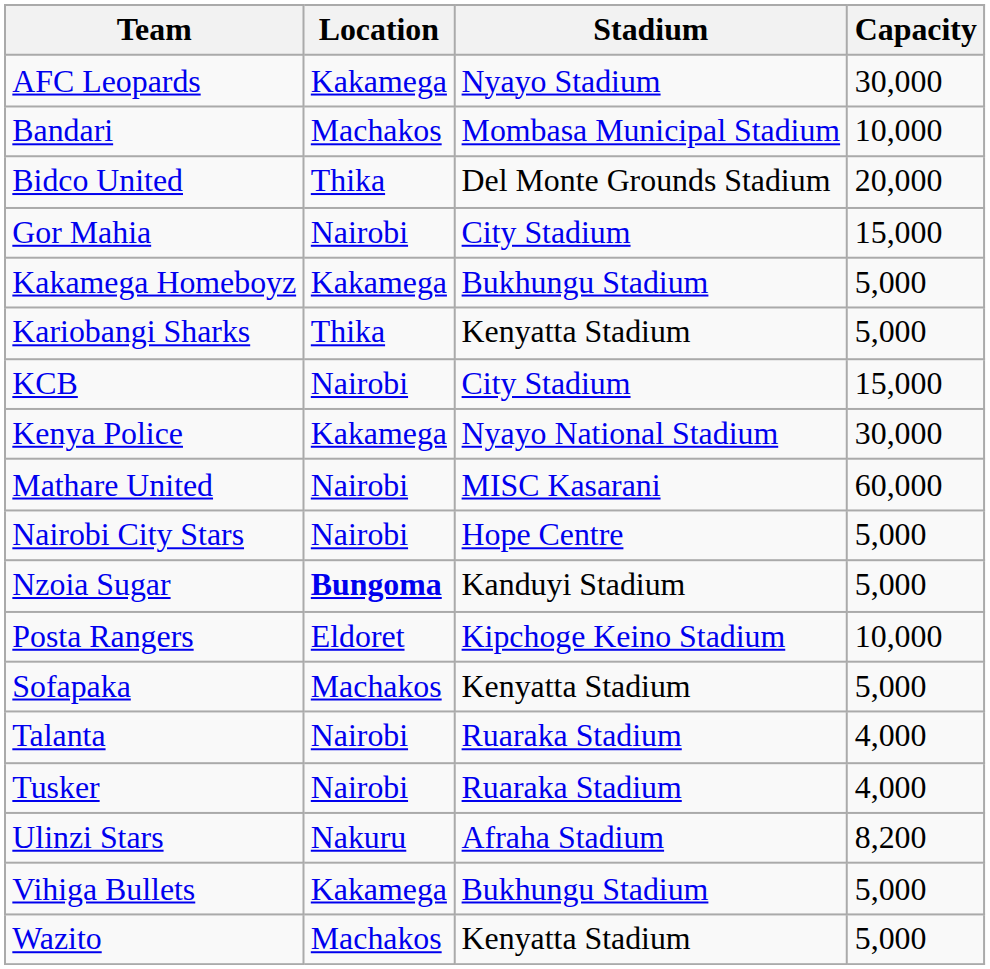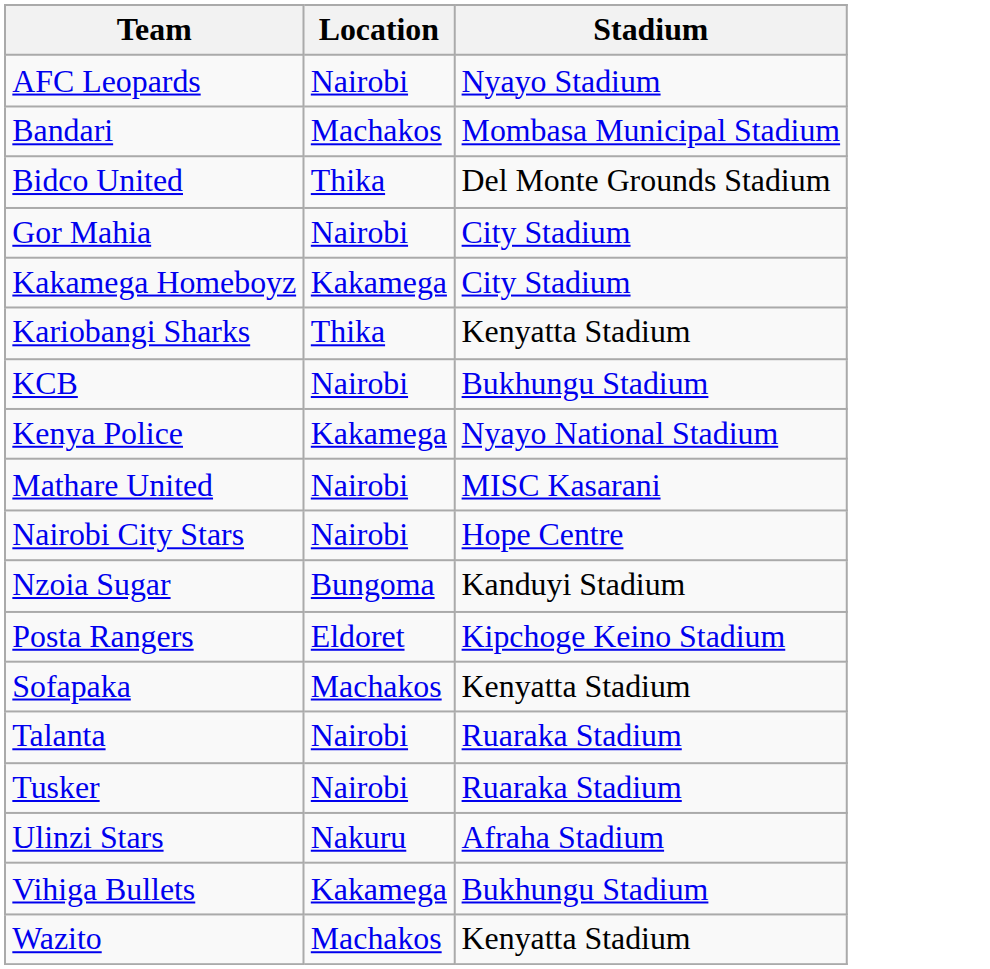 <table class="wikitable sortable">
 <tr>
 <th>Team</th>
 <th>Location</th>
 <th>Stadium</th>
-<th>Capacity</th>
 </tr>
 <tr>
 <td><a href='#'>AFC Leopards</a></td>
-<td><a href='#'>Kakamega</a></td>
+<td><a href='#'>Nairobi</a></td>
 <td><a href='#'>Nyayo Stadium</a></td>
-<td>30,000</td>
 </tr>
 <tr>
 <td><a href='#'>Bandari</a></td>
 <td><a href='#'>Machakos</a></td>
 <td><a href='#'>Mombasa Municipal Stadium</a></td>
-<td>10,000</td>
 </tr>
 <tr>
 <td><a href='#'>Bidco United</a></td>
 <td><a href='#'>Thika</a></td>
 <td>Del Monte Grounds Stadium</td>
-<td>20,000</td>
 </tr>
 <tr>
 <td><a href='#'>Gor Mahia</a></td>
 <td><a href='#'>Nairobi</a></td>
 <td><a href='#'>City Stadium</a></td>
-<td>15,000</td>
 </tr>
 <tr>
 <td><a href='#'>Kakamega Homeboyz</a></td>
 <td><a href='#'>Kakamega</a></td>
-<td><a href='#'>Bukhungu Stadium</a></td>
-<td>5,000</td>
+<td><a href='#'>City Stadium</a></td>
 </tr>
 <tr>
 <td><a href='#'>Kariobangi Sharks</a></td>
 <td><a href='#'>Thika</a></td>
 <td>Kenyatta Stadium</td>
-<td>5,000</td>
 </tr>
 <tr>
 <td><a href='#'>KCB</a></td>
 <td><a href='#'>Nairobi</a></td>
-<td><a href='#'>City Stadium</a></td>
-<td>15,000</td>
+<td><a href='#'>Bukhungu Stadium</a></td>
 </tr>
 <tr>
 <td><a href='#'>Kenya Police</a></td>
 <td><a href='#'>Kakamega</a></td>
 <td><a href='#'>Nyayo National Stadium</a></td>
-<td>30,000</td>
 </tr>
 <tr>
 <td><a href='#'>Mathare United</a></td>
 <td><a href='#'>Nairobi</a></td>
 <td><a href='#'>MISC Kasarani</a></td>
-<td>60,000</td>
 </tr>
 <tr>
 <td><a href='#'>Nairobi City Stars</a></td>
 <td><a href='#'>Nairobi</a></td>
 <td><a href='#'>Hope Centre</a></td>
-<td>5,000</td>
 </tr>
 <tr>
 <td><a href='#'>Nzoia Sugar</a></td>
-<td><strong><a href='#'>Bungoma</a></strong></td>
+<td><a href='#'>Bungoma</a></td>
 <td>Kanduyi Stadium</td>
-<td>5,000</td>
 </tr>
 <tr>
 <td><a href='#'>Posta Rangers</a></td>
 <td><a href='#'>Eldoret</a></td>
 <td><a href='#'>Kipchoge Keino Stadium</a></td>
-<td>10,000</td>
 </tr>
 <tr>
 <td><a href='#'>Sofapaka</a></td>
 <td><a href='#'>Machakos</a></td>
 <td>Kenyatta Stadium</td>
-<td>5,000</td>
 </tr>
 <tr>
 <td><a href='#'>Talanta</a></td>
 <td><a href='#'>Nairobi</a></td>
 <td><a href='#'>Ruaraka Stadium</a></td>
-<td>4,000</td>
 </tr>
 <tr>
 <td><a href='#'>Tusker</a></td>
 <td><a href='#'>Nairobi</a></td>
 <td><a href='#'>Ruaraka Stadium</a></td>
-<td>4,000</td>
 </tr>
 <tr>
 <td><a href='#'>Ulinzi Stars</a></td>
 <td><a href='#'>Nakuru</a></td>
 <td><a href='#'>Afraha Stadium</a></td>
-<td>8,200</td>
 </tr>
 <tr>
 <td><a href='#'>Vihiga Bullets</a></td>
 <td><a href='#'>Kakamega</a></td>
 <td><a href='#'>Bukhungu Stadium</a></td>
-<td>5,000</td>
 </tr>
 <tr>
 <td><a href='#'>Wazito</a></td>
 <td><a href='#'>Machakos</a></td>
 <td>Kenyatta Stadium</td>
-<td>5,000</td>
 </tr>
 </table>
